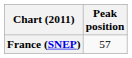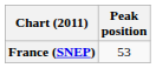 <table class="wikitable sortable plainrowheaders">
 <tr>
 <th scope="col">Chart (2011)</th>
 <th scope="col">Peak<br>position</th>
 </tr>
 <tr>
 <th scope="row">France (<a href='#'>SNEP</a>)</th>
-<td style="text-align:center;">57</td>
+<td style="text-align:center;">53</td>
 </tr>
 </table>
